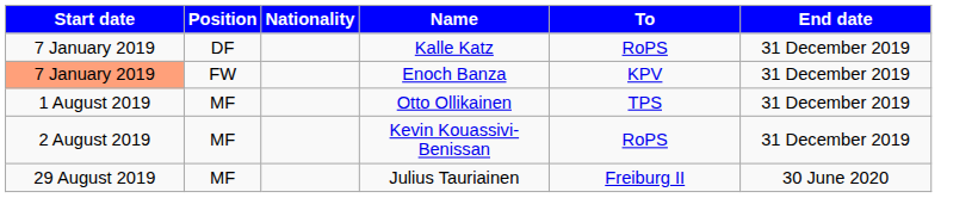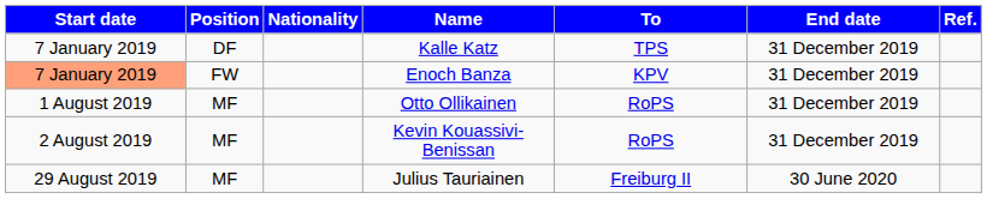 <table class="wikitable"  style="text-align:center; font-size:90%; ">
 <tr>
 <th style="background:#00f; color:white; width:140px;">Start date</th>
 <th style="background:#00f; color:white; width:50px;">Position</th>
 <th style="background:#00f; color:white; width:50px;">Nationality</th>
 <th style="background:#00f; color:white; width:150px;">Name</th>
 <th style="background:#00f; color:white; width:150px;">To</th>
 <th style="background:#00f; color:white; width:150px;">End date</th>
+<th style="background:#00f; color:white; width:20px;">Ref.</th>
 </tr>
 <tr>
 <td>7 January 2019</td>
 <td>DF</td>
 <td></td>
 <td><a href='#'>Kalle Katz</a></td>
-<td><a href='#'>RoPS</a></td>
+<td><a href='#'>TPS</a></td>
 <td>31 December 2019</td>
+<td></td>
 </tr>
 <tr>
 <td style="background: lightsalmon;">7 January 2019</td>
 <td>FW</td>
 <td></td>
 <td><a href='#'>Enoch Banza</a></td>
 <td><a href='#'>KPV</a></td>
 <td>31 December 2019</td>
+<td></td>
 </tr>
 <tr>
 <td>1 August 2019</td>
 <td>MF</td>
 <td></td>
 <td><a href='#'>Otto Ollikainen</a></td>
-<td><a href='#'>TPS</a></td>
+<td><a href='#'>RoPS</a></td>
 <td>31 December 2019</td>
+<td></td>
 </tr>
 <tr>
 <td>2 August 2019</td>
 <td>MF</td>
 <td></td>
 <td><a href='#'>Kevin Kouassivi-Benissan</a></td>
 <td><a href='#'>RoPS</a></td>
 <td>31 December 2019</td>
+<td></td>
 </tr>
 <tr>
 <td>29 August 2019</td>
 <td>MF</td>
 <td></td>
 <td>Julius Tauriainen</td>
 <td><a href='#'>Freiburg II</a></td>
 <td>30 June 2020</td>
+<td></td>
 </tr>
 </table>
